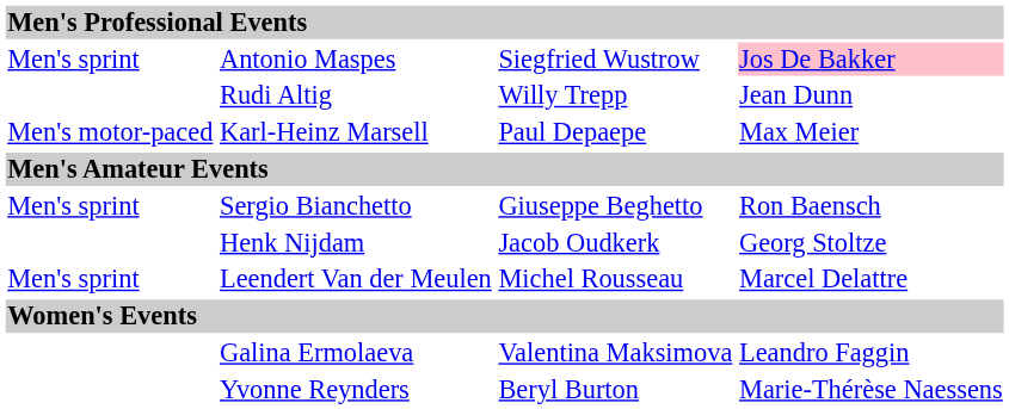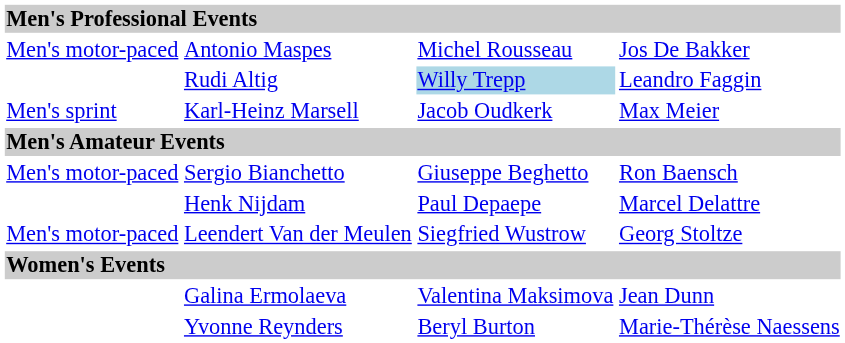 <table>
 <tr bgcolor="#cccccc">
 <td colspan=7><strong>Men's Professional Events</strong></td>
 </tr>
 <tr>
-<td><a href='#'>Men's sprint</a> <br></td>
+<td><a href='#'>Men's motor-paced</a><br></td>
 <td><a href='#'>Antonio Maspes</a><br></td>
-<td><a href='#'>Siegfried Wustrow</a><br></td>
-<td style="background: pink;"><a href='#'>Jos De Bakker</a><br></td>
+<td><a href='#'>Michel Rousseau</a><br></td>
+<td><a href='#'>Jos De Bakker</a><br></td>
 </tr>
 <tr>
 <td><br></td>
 <td><a href='#'>Rudi Altig</a><br></td>
-<td><a href='#'>Willy Trepp</a><br></td>
-<td><a href='#'>Jean Dunn</a><br></td>
+<td style="background: lightblue;"><a href='#'>Willy Trepp</a><br></td>
+<td><a href='#'>Leandro Faggin</a><br></td>
 </tr>
 <tr>
-<td><a href='#'>Men's motor-paced</a><br></td>
+<td><a href='#'>Men's sprint</a> <br></td>
 <td><a href='#'>Karl-Heinz Marsell</a><br></td>
-<td><a href='#'>Paul Depaepe</a><br></td>
+<td><a href='#'>Jacob Oudkerk</a><br></td>
 <td><a href='#'>Max Meier</a><br></td>
 </tr>
 <tr bgcolor="#cccccc">
 <td colspan=7><strong>Men's Amateur Events</strong></td>
 </tr>
 <tr>
-<td><a href='#'>Men's sprint</a> <br></td>
+<td><a href='#'>Men's motor-paced</a><br></td>
 <td><a href='#'>Sergio Bianchetto</a> <br></td>
 <td><a href='#'>Giuseppe Beghetto</a><br></td>
 <td><a href='#'>Ron Baensch</a><br></td>
 </tr>
 <tr>
 <td><br></td>
 <td><a href='#'>Henk Nijdam</a><br></td>
-<td><a href='#'>Jacob Oudkerk</a><br></td>
-<td><a href='#'>Georg Stoltze</a> <br></td>
+<td><a href='#'>Paul Depaepe</a><br></td>
+<td><a href='#'>Marcel Delattre</a><br></td>
 </tr>
 <tr>
-<td><a href='#'>Men's sprint</a> <br></td>
+<td><a href='#'>Men's motor-paced</a><br></td>
 <td><a href='#'>Leendert Van der Meulen</a><br></td>
-<td><a href='#'>Michel Rousseau</a><br></td>
-<td><a href='#'>Marcel Delattre</a><br></td>
+<td><a href='#'>Siegfried Wustrow</a><br></td>
+<td><a href='#'>Georg Stoltze</a> <br></td>
 </tr>
 <tr bgcolor="#cccccc">
 <td colspan=7><strong>Women's Events</strong></td>
 </tr>
 <tr>
 <td><br></td>
 <td><a href='#'>Galina Ermolaeva</a><br></td>
 <td><a href='#'>Valentina Maksimova</a><br></td>
-<td><a href='#'>Leandro Faggin</a><br></td>
+<td><a href='#'>Jean Dunn</a><br></td>
 </tr>
 <tr>
 <td><br></td>
 <td><a href='#'>Yvonne Reynders</a><br></td>
 <td><a href='#'>Beryl Burton</a><br></td>
 <td><a href='#'>Marie-Thérèse Naessens</a><br></td>
 </tr>
 </table>
